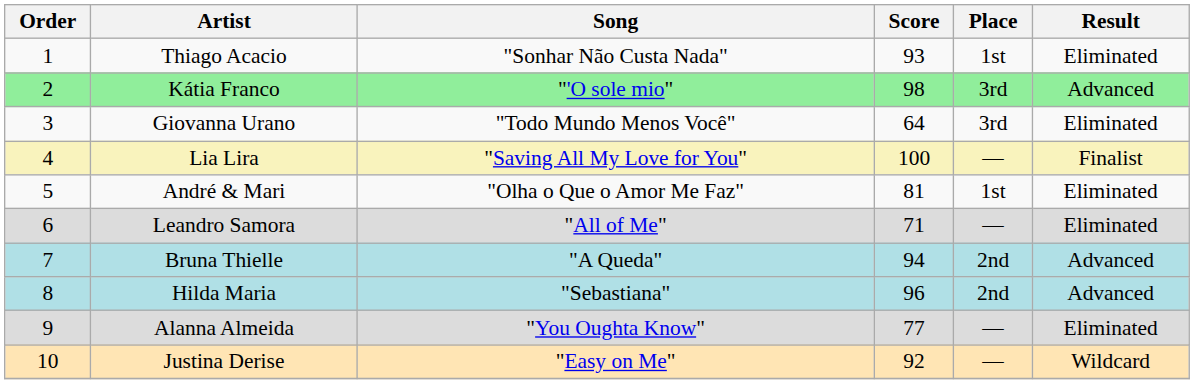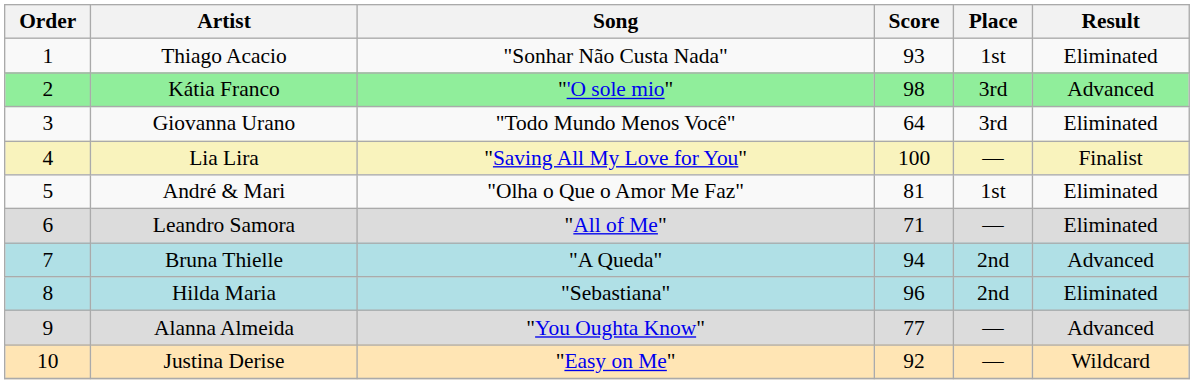 <table class="wikitable" style="text-align:center; width:70%;">
 <tr>
 <th scope="col" width="05%">Order</th>
 <th scope="col" width="17%">Artist</th>
 <th scope="col" width="33%">Song</th>
 <th scope="col" width="05%">Score</th>
 <th scope="col" width="05%">Place</th>
 <th scope="col" width="10%">Result</th>
 </tr>
 <tr>
 <td>1</td>
 <td>Thiago Acacio</td>
 <td>"Sonhar Não Custa Nada"</td>
 <td>93</td>
 <td>1st</td>
 <td>Eliminated</td>
 </tr>
 <tr bgcolor=90EE9B>
 <td>2</td>
 <td>Kátia Franco</td>
 <td>"<a href='#'>'O sole mio</a>"</td>
 <td>98</td>
 <td>3rd</td>
 <td>Advanced</td>
 </tr>
 <tr>
 <td>3</td>
 <td>Giovanna Urano</td>
 <td>"Todo Mundo Menos Você"</td>
 <td>64</td>
 <td>3rd</td>
 <td>Eliminated</td>
 </tr>
 <tr bgcolor=F9F3BD>
 <td>4</td>
 <td>Lia Lira</td>
 <td>"<a href='#'>Saving All My Love for You</a>"</td>
 <td>100</td>
 <td>—</td>
 <td>Finalist</td>
 </tr>
 <tr>
 <td>5</td>
 <td>André & Mari</td>
 <td>"Olha o Que o Amor Me Faz"</td>
 <td>81</td>
 <td>1st</td>
 <td>Eliminated</td>
 </tr>
 <tr bgcolor=DCDCDC>
 <td>6</td>
 <td>Leandro Samora</td>
 <td>"<a href='#'>All of Me</a>"</td>
 <td>71</td>
 <td>—</td>
 <td>Eliminated</td>
 </tr>
 <tr bgcolor=B0E0E6>
 <td>7</td>
 <td>Bruna Thielle</td>
 <td>"A Queda"</td>
 <td>94</td>
 <td>2nd</td>
 <td>Advanced</td>
 </tr>
 <tr bgcolor=B0E0E6>
 <td>8</td>
 <td>Hilda Maria</td>
 <td>"Sebastiana"</td>
 <td>96</td>
 <td>2nd</td>
-<td>Advanced</td>
+<td>Eliminated</td>
 </tr>
 <tr bgcolor=DCDCDC>
 <td>9</td>
 <td>Alanna Almeida</td>
 <td>"<a href='#'>You Oughta Know</a>"</td>
 <td>77</td>
 <td>—</td>
-<td>Eliminated</td>
+<td>Advanced</td>
 </tr>
 <tr bgcolor=FFE5B4>
 <td>10</td>
 <td>Justina Derise</td>
 <td>"<a href='#'>Easy on Me</a>"</td>
 <td>92</td>
 <td>—</td>
 <td>Wildcard</td>
 </tr>
 <tr>
 </tr>
 </table>
